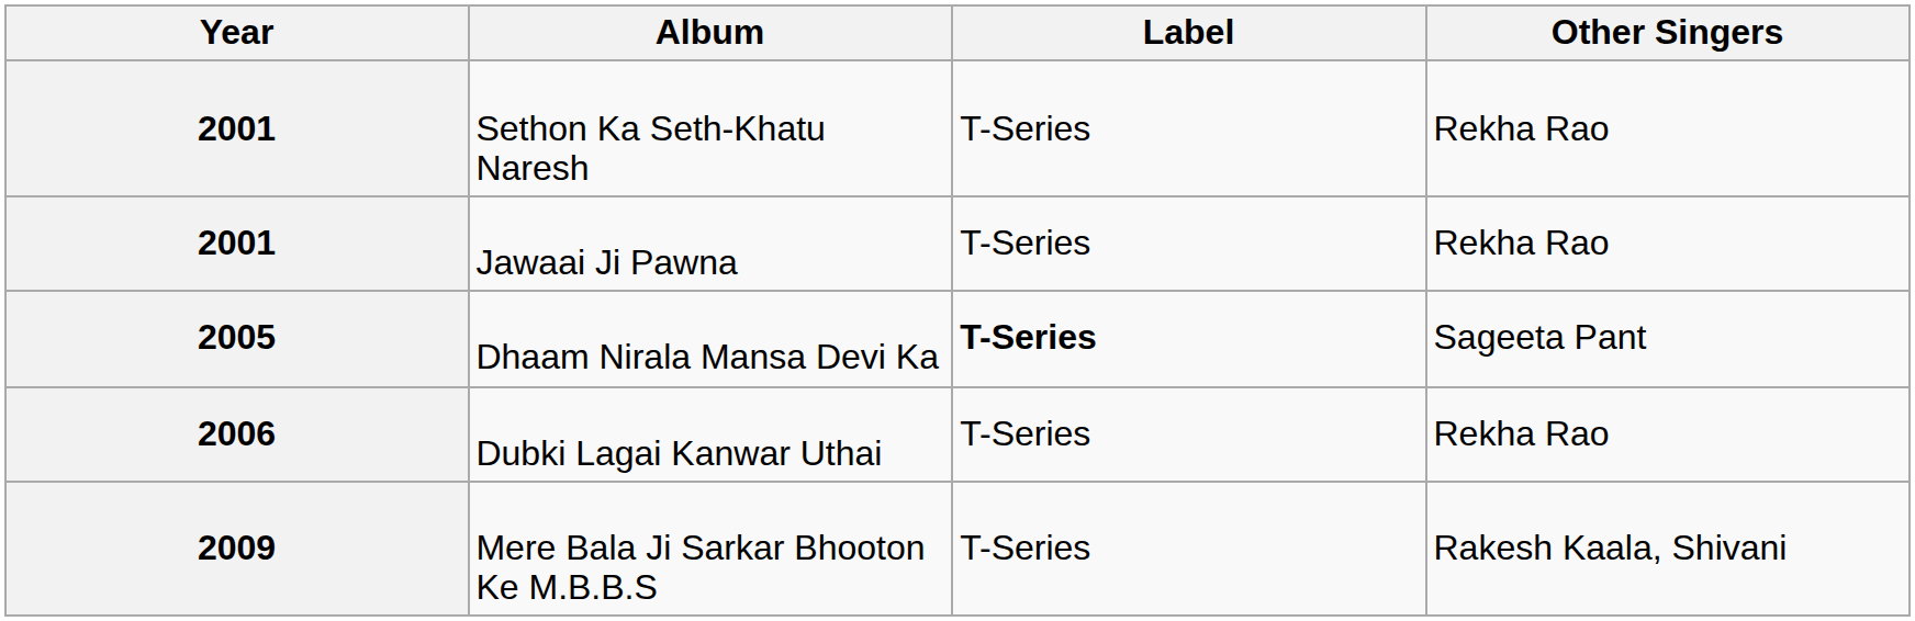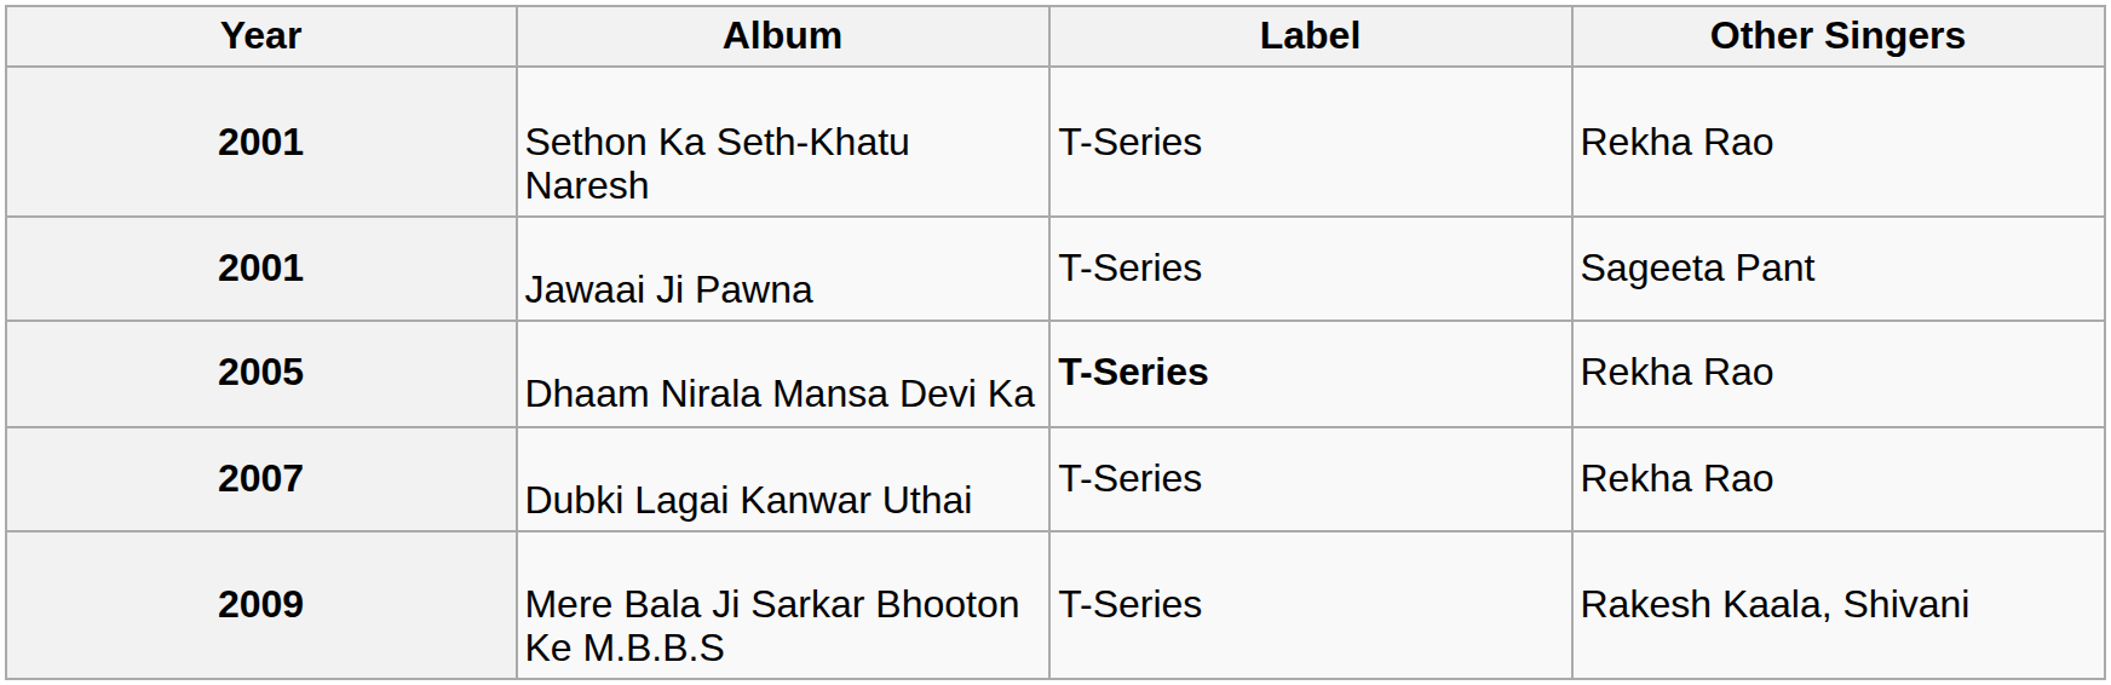 <table class="wikitable plainrowheaders">
 <tr>
 <th scope="col" style="width:20em;">Year</th>
 <th scope="col" style="width:20em;">Album</th>
 <th scope="col" style="width:20em;">Label</th>
 <th scope="col" style="width:20em;">Other Singers</th>
 </tr>
 <tr>
 <th scope="row">2001</th>
 <td><br>Sethon Ka Seth-Khatu Naresh</td>
 <td>T-Series</td>
 <td>Rekha Rao</td>
 </tr>
 <tr>
 <th scope="row">2001</th>
 <td><br>Jawaai Ji Pawna</td>
 <td>T-Series</td>
-<td>Rekha Rao</td>
+<td>Sageeta Pant</td>
 </tr>
 <tr>
 <th scope="row">2005</th>
 <td><br>Dhaam Nirala Mansa Devi Ka</td>
 <td><strong>T-Series</strong></td>
-<td>Sageeta Pant</td>
+<td>Rekha Rao</td>
 </tr>
 <tr>
-<th scope="row">2006</th>
+<th scope="row">2007</th>
 <td><br>Dubki Lagai Kanwar Uthai</td>
 <td>T-Series</td>
 <td>Rekha Rao</td>
 </tr>
 <tr>
 <th scope="row">2009</th>
 <td><br>Mere Bala Ji Sarkar Bhooton Ke M.B.B.S</td>
 <td>T-Series</td>
 <td>Rakesh Kaala, Shivani</td>
 </tr>
 </table>
